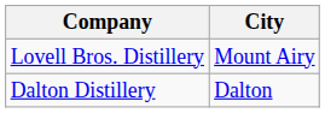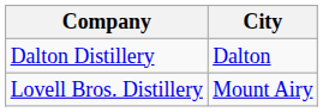 <table class="wikitable sortable">
 <tr>
 <th>Company</th>
 <th>City</th>
 </tr>
 <tr>
+<td><a href='#'>Dalton Distillery</a></td>
+<td><a href='#'>Dalton</a></td>
+</tr>
+<tr>
 <td><a href='#'>Lovell Bros. Distillery</a></td>
 <td><a href='#'>Mount Airy</a></td>
 </tr>
-<tr>
-<td><a href='#'>Dalton Distillery</a></td>
-<td><a href='#'>Dalton</a></td>
-</tr>
 </table>
